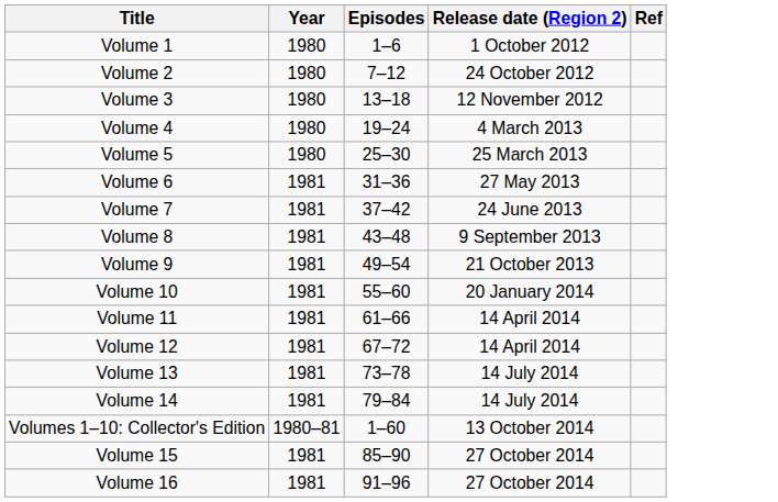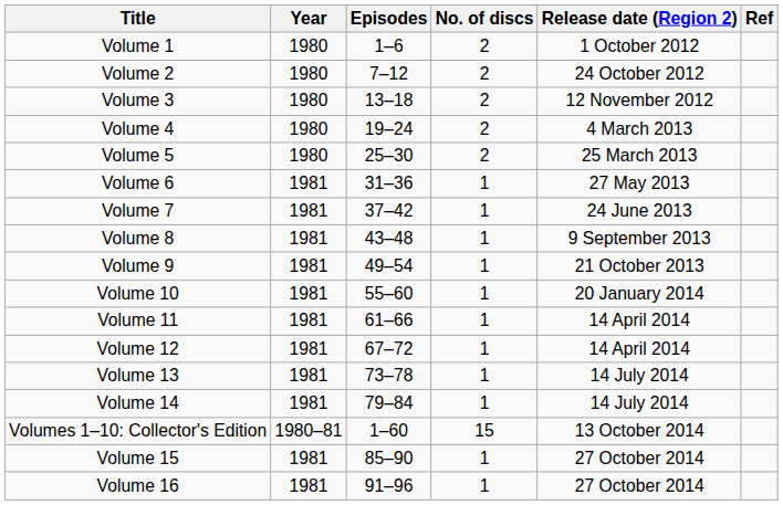 <table class="wikitable" style="text-align:center;">
 <tr>
 <th>Title</th>
 <th>Year</th>
 <th>Episodes</th>
+<th>No. of discs</th>
 <th>Release date (<a href='#'>Region 2</a>)</th>
 <th>Ref</th>
 </tr>
 <tr>
 <td>Volume 1</td>
 <td>1980</td>
 <td>1–6</td>
+<td>2</td>
 <td>1 October 2012</td>
 <td></td>
 </tr>
 <tr>
 <td>Volume 2</td>
 <td>1980</td>
 <td>7–12</td>
+<td>2</td>
 <td>24 October 2012</td>
 <td></td>
 </tr>
 <tr>
 <td>Volume 3</td>
 <td>1980</td>
 <td>13–18</td>
+<td>2</td>
 <td>12 November 2012</td>
 <td></td>
 </tr>
 <tr>
 <td>Volume 4</td>
 <td>1980</td>
 <td>19–24</td>
+<td>2</td>
 <td>4 March 2013</td>
 <td></td>
 </tr>
 <tr>
 <td>Volume 5</td>
 <td>1980</td>
 <td>25–30</td>
+<td>2</td>
 <td>25 March 2013</td>
 <td></td>
 </tr>
 <tr>
 <td>Volume 6</td>
 <td>1981</td>
 <td>31–36</td>
+<td>1</td>
 <td>27 May 2013</td>
 <td></td>
 </tr>
 <tr>
 <td>Volume 7</td>
 <td>1981</td>
 <td>37–42</td>
+<td>1</td>
 <td>24 June 2013</td>
 <td></td>
 </tr>
 <tr>
 <td>Volume 8</td>
 <td>1981</td>
 <td>43–48</td>
+<td>1</td>
 <td>9 September 2013</td>
 <td></td>
 </tr>
 <tr>
 <td>Volume 9</td>
 <td>1981</td>
 <td>49–54</td>
+<td>1</td>
 <td>21 October 2013</td>
 <td></td>
 </tr>
 <tr>
 <td>Volume 10</td>
 <td>1981</td>
 <td>55–60</td>
+<td>1</td>
 <td>20 January 2014</td>
 <td></td>
 </tr>
 <tr>
 <td>Volume 11</td>
 <td>1981</td>
 <td>61–66</td>
+<td>1</td>
 <td>14 April 2014</td>
 <td></td>
 </tr>
 <tr>
 <td>Volume 12</td>
 <td>1981</td>
 <td>67–72</td>
+<td>1</td>
 <td>14 April 2014</td>
 <td></td>
 </tr>
 <tr>
 <td>Volume 13</td>
 <td>1981</td>
 <td>73–78</td>
+<td>1</td>
 <td>14 July 2014</td>
 <td></td>
 </tr>
 <tr>
 <td>Volume 14</td>
 <td>1981</td>
 <td>79–84</td>
+<td>1</td>
 <td>14 July 2014</td>
 <td></td>
 </tr>
 <tr>
 <td>Volumes 1–10: Collector's Edition</td>
 <td>1980–81</td>
 <td>1–60</td>
+<td>15</td>
 <td>13 October 2014</td>
 <td></td>
 </tr>
 <tr>
 <td>Volume 15</td>
 <td>1981</td>
 <td>85–90</td>
+<td>1</td>
 <td>27 October 2014</td>
 <td></td>
 </tr>
 <tr>
 <td>Volume 16</td>
 <td>1981</td>
 <td>91–96</td>
+<td>1</td>
 <td>27 October 2014</td>
 <td></td>
 </tr>
 </table>
